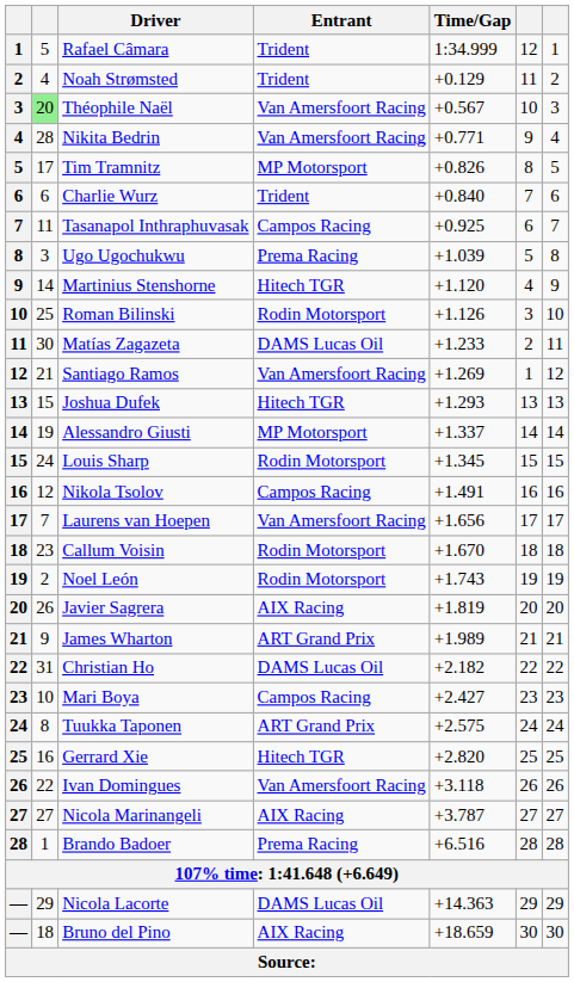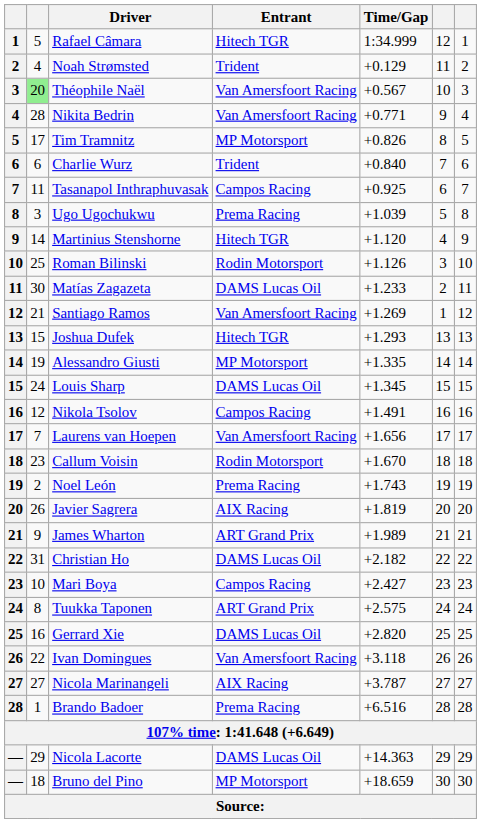 <table class="wikitable" style="font-size:85%">
 <tr>
 <th scope="col"></th>
 <th scope="col"></th>
 <th scope="col">Driver</th>
 <th scope="col">Entrant</th>
 <th scope="col">Time/Gap</th>
 <th scope="col"></th>
 <th scope="col"></th>
 </tr>
 <tr>
 <th>1</th>
 <td align="center">5</td>
 <td> <a href='#'>Rafael Câmara</a></td>
-<td><a href='#'>Trident</a></td>
+<td><a href='#'>Hitech TGR</a></td>
 <td>1:34.999</td>
 <td align="center">12</td>
 <td align="center">1</td>
 </tr>
 <tr>
 <th>2</th>
 <td align="center">4</td>
 <td> <a href='#'>Noah Strømsted</a></td>
 <td><a href='#'>Trident</a></td>
 <td>+0.129</td>
 <td align="center">11</td>
 <td align="center">2</td>
 </tr>
 <tr>
 <th>3</th>
 <td align="center" style="background: lightgreen;">20</td>
 <td> <a href='#'>Théophile Naël</a></td>
 <td><a href='#'>Van Amersfoort Racing</a></td>
 <td>+0.567</td>
 <td align="center">10</td>
 <td align="center">3</td>
 </tr>
 <tr>
 <th>4</th>
 <td align="center">28</td>
 <td> <a href='#'>Nikita Bedrin</a></td>
 <td><a href='#'>Van Amersfoort Racing</a></td>
 <td>+0.771</td>
 <td align="center">9</td>
 <td align="center">4</td>
 </tr>
 <tr>
 <th>5</th>
 <td align="center">17</td>
 <td> <a href='#'>Tim Tramnitz</a></td>
 <td><a href='#'>MP Motorsport</a></td>
 <td>+0.826</td>
 <td align="center">8</td>
 <td align="center">5</td>
 </tr>
 <tr>
 <th>6</th>
 <td align="center">6</td>
 <td> <a href='#'>Charlie Wurz</a></td>
 <td><a href='#'>Trident</a></td>
 <td>+0.840</td>
 <td align="center">7</td>
 <td align="center">6</td>
 </tr>
 <tr>
 <th>7</th>
 <td align="center">11</td>
 <td> <a href='#'>Tasanapol Inthraphuvasak</a></td>
 <td><a href='#'>Campos Racing</a></td>
 <td>+0.925</td>
 <td align="center">6</td>
 <td align="center">7</td>
 </tr>
 <tr>
 <th>8</th>
 <td align="center">3</td>
 <td> <a href='#'>Ugo Ugochukwu</a></td>
 <td><a href='#'>Prema Racing</a></td>
 <td>+1.039</td>
 <td align="center">5</td>
 <td align="center">8</td>
 </tr>
 <tr>
 <th>9</th>
 <td align="center">14</td>
 <td> <a href='#'>Martinius Stenshorne</a></td>
 <td><a href='#'>Hitech TGR</a></td>
 <td>+1.120</td>
 <td align="center">4</td>
 <td align="center">9</td>
 </tr>
 <tr>
 <th>10</th>
 <td align="center">25</td>
 <td> <a href='#'>Roman Bilinski</a></td>
 <td><a href='#'>Rodin Motorsport</a></td>
 <td>+1.126</td>
 <td align="center">3</td>
 <td align="center">10</td>
 </tr>
 <tr>
 <th>11</th>
 <td align="center">30</td>
 <td> <a href='#'>Matías Zagazeta</a></td>
 <td><a href='#'>DAMS Lucas Oil</a></td>
 <td>+1.233</td>
 <td align="center">2</td>
 <td align="center">11</td>
 </tr>
 <tr>
 <th>12</th>
 <td align="center">21</td>
 <td> <a href='#'>Santiago Ramos</a></td>
 <td><a href='#'>Van Amersfoort Racing</a></td>
 <td>+1.269</td>
 <td align="center">1</td>
 <td align="center">12</td>
 </tr>
 <tr>
 <th>13</th>
 <td align="center">15</td>
 <td> <a href='#'>Joshua Dufek</a></td>
 <td><a href='#'>Hitech TGR</a></td>
 <td>+1.293</td>
 <td align="center">13</td>
 <td align="center">13</td>
 </tr>
 <tr>
 <th>14</th>
 <td align="center">19</td>
 <td> <a href='#'>Alessandro Giusti</a></td>
 <td><a href='#'>MP Motorsport</a></td>
-<td>+1.337</td>
+<td>+1.335</td>
 <td align="center">14</td>
 <td align="center">14</td>
 </tr>
 <tr>
 <th>15</th>
 <td align="center">24</td>
 <td> <a href='#'>Louis Sharp</a></td>
-<td><a href='#'>Rodin Motorsport</a></td>
+<td><a href='#'>DAMS Lucas Oil</a></td>
 <td>+1.345</td>
 <td align="center">15</td>
 <td align="center">15</td>
 </tr>
 <tr>
 <th>16</th>
 <td align="center">12</td>
 <td> <a href='#'>Nikola Tsolov</a></td>
 <td><a href='#'>Campos Racing</a></td>
 <td>+1.491</td>
 <td align="center">16</td>
 <td align="center">16</td>
 </tr>
 <tr>
 <th>17</th>
 <td align="center">7</td>
 <td> <a href='#'>Laurens van Hoepen</a></td>
 <td><a href='#'>Van Amersfoort Racing</a></td>
 <td>+1.656</td>
 <td align="center">17</td>
 <td align="center">17</td>
 </tr>
 <tr>
 <th>18</th>
 <td align="center">23</td>
 <td> <a href='#'>Callum Voisin</a></td>
 <td><a href='#'>Rodin Motorsport</a></td>
 <td>+1.670</td>
 <td align="center">18</td>
 <td align="center">18</td>
 </tr>
 <tr>
 <th>19</th>
 <td align="center">2</td>
 <td> <a href='#'>Noel León</a></td>
-<td><a href='#'>Rodin Motorsport</a></td>
+<td><a href='#'>Prema Racing</a></td>
 <td>+1.743</td>
 <td align="center">19</td>
 <td align="center">19</td>
 </tr>
 <tr>
 <th>20</th>
 <td align="center">26</td>
 <td> <a href='#'>Javier Sagrera</a></td>
 <td><a href='#'>AIX Racing</a></td>
 <td>+1.819</td>
 <td align="center">20</td>
 <td align="center">20</td>
 </tr>
 <tr>
 <th>21</th>
 <td align="center">9</td>
 <td> <a href='#'>James Wharton</a></td>
 <td><a href='#'>ART Grand Prix</a></td>
 <td>+1.989</td>
 <td align="center">21</td>
 <td align="center">21</td>
 </tr>
 <tr>
 <th>22</th>
 <td align="center">31</td>
 <td> <a href='#'>Christian Ho</a></td>
 <td><a href='#'>DAMS Lucas Oil</a></td>
 <td>+2.182</td>
 <td align="center">22</td>
 <td align="center">22</td>
 </tr>
 <tr>
 <th>23</th>
 <td align="center">10</td>
 <td> <a href='#'>Mari Boya</a></td>
 <td><a href='#'>Campos Racing</a></td>
 <td>+2.427</td>
 <td align="center">23</td>
 <td align="center">23</td>
 </tr>
 <tr>
 <th>24</th>
 <td align="center">8</td>
 <td> <a href='#'>Tuukka Taponen</a></td>
 <td><a href='#'>ART Grand Prix</a></td>
 <td>+2.575</td>
 <td align="center">24</td>
 <td align="center">24</td>
 </tr>
 <tr>
 <th>25</th>
 <td align="center">16</td>
 <td> <a href='#'>Gerrard Xie</a></td>
-<td><a href='#'>Hitech TGR</a></td>
+<td><a href='#'>DAMS Lucas Oil</a></td>
 <td>+2.820</td>
 <td align="center">25</td>
 <td align="center">25</td>
 </tr>
 <tr>
 <th>26</th>
 <td align="center">22</td>
 <td> <a href='#'>Ivan Domingues</a></td>
 <td><a href='#'>Van Amersfoort Racing</a></td>
 <td>+3.118</td>
 <td align="center">26</td>
 <td align="center">26</td>
 </tr>
 <tr>
 <th>27</th>
 <td align="center">27</td>
 <td> <a href='#'>Nicola Marinangeli</a></td>
 <td><a href='#'>AIX Racing</a></td>
 <td>+3.787</td>
 <td align="center">27</td>
 <td align="center">27</td>
 </tr>
 <tr>
 <th>28</th>
 <td align="center">1</td>
 <td> <a href='#'>Brando Badoer</a></td>
 <td><a href='#'>Prema Racing</a></td>
 <td>+6.516</td>
 <td align="center">28</td>
 <td align="center">28</td>
 </tr>
 <tr>
 <th colspan="8"><a href='#'>107% time</a>: 1:41.648 (+6.649)</th>
 </tr>
 <tr>
 <th>—</th>
 <td align="center">29</td>
 <td> <a href='#'>Nicola Lacorte</a></td>
 <td><a href='#'>DAMS Lucas Oil</a></td>
 <td>+14.363</td>
 <td align="center">29</td>
 <td align="center">29</td>
 </tr>
 <tr>
 <th>—</th>
 <td align="center">18</td>
 <td> <a href='#'>Bruno del Pino</a></td>
-<td><a href='#'>AIX Racing</a></td>
+<td><a href='#'>MP Motorsport</a></td>
 <td>+18.659</td>
 <td align="center">30</td>
 <td align="center">30</td>
 </tr>
 <tr>
 <th colspan="8">Source:</th>
 </tr>
 </table>
